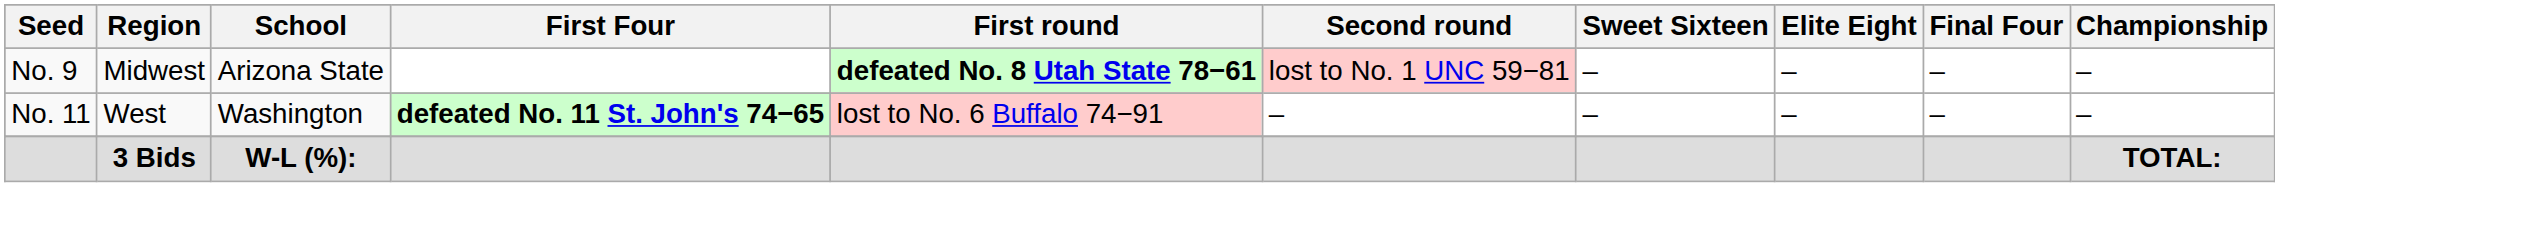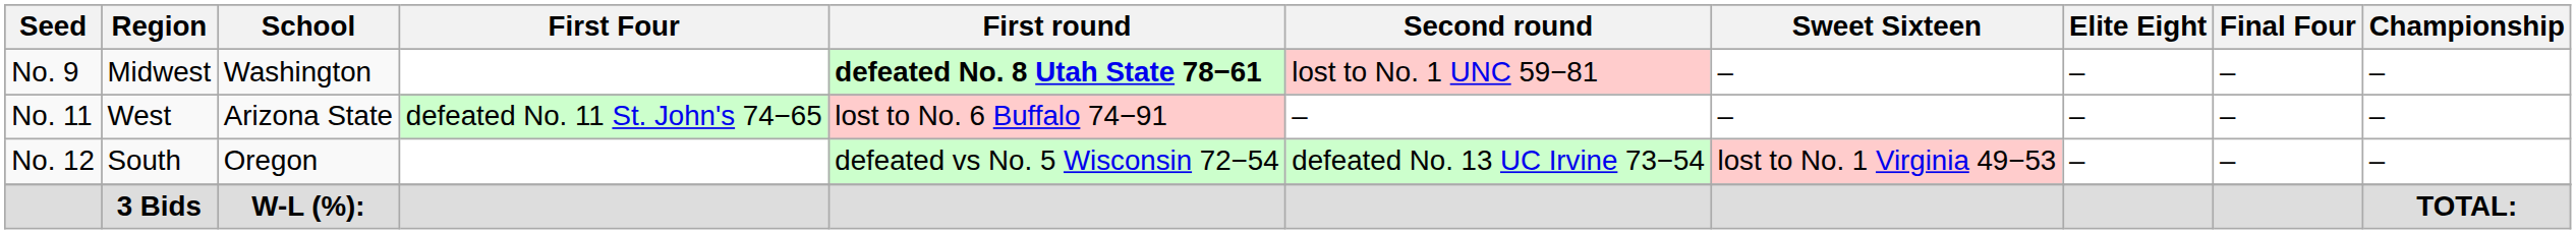 <table class="sortable wikitable" style="white-space:nowrap; font-size:100%;">
 <tr>
 <th>Seed</th>
 <th>Region</th>
 <th>School</th>
 <th>First Four</th>
 <th>First round</th>
 <th>Second round</th>
 <th>Sweet Sixteen</th>
 <th>Elite Eight</th>
 <th>Final Four</th>
 <th>Championship</th>
 </tr>
 <tr>
 <td>No. 9</td>
 <td>Midwest</td>
-<td>Arizona State</td>
+<td>Washington</td>
 <td style="background:#fff;"></td>
 <td style="background:#cfc;"><strong>defeated No. 8 <a href='#'>Utah State</a> 78−61</strong></td>
 <td style="background:#fcc;">lost to No. 1 <a href='#'>UNC</a> 59−81</td>
 <td style="background:#fff;">–</td>
 <td style="background:#fff;">–</td>
 <td style="background:#fff;">–</td>
 <td style="background:#fff;">–</td>
 </tr>
 <tr>
 <td>No. 11</td>
 <td>West</td>
-<td>Washington</td>
-<td style="background:#cfc;"><strong>defeated No. 11 <a href='#'>St. John's</a> 74−65</strong></td>
+<td>Arizona State</td>
+<td style="background:#cfc;">defeated No. 11 <a href='#'>St. John's</a> 74−65</td>
 <td style="background:#fcc;">lost to No. 6 <a href='#'>Buffalo</a> 74−91</td>
 <td style="background:#fff;">–</td>
 <td style="background:#fff;">–</td>
+<td style="background:#fff;">–</td>
+<td style="background:#fff;">–</td>
+<td style="background:#fff;">–</td>
+</tr>
+<tr>
+<td>No. 12</td>
+<td>South</td>
+<td>Oregon</td>
+<td style="background:#fff;"></td>
+<td style="background:#cfc;">defeated vs No. 5 <a href='#'>Wisconsin</a> 72−54</td>
+<td style="background:#cfc;">defeated No. 13 <a href='#'>UC Irvine</a> 73−54</td>
+<td style="background:#fcc;">lost to No. 1 <a href='#'>Virginia</a> 49−53</td>
 <td style="background:#fff;">–</td>
 <td style="background:#fff;">–</td>
 <td style="background:#fff;">–</td>
 </tr>
 <tr>
 </tr>
 <tr class="sortbottom" style="text-align:center; background:#ddd;">
 <td></td>
 <td><strong>3 Bids</strong></td>
 <td><strong>W-L (%):</strong></td>
 <td></td>
 <td></td>
 <td></td>
 <td></td>
 <td></td>
 <td></td>
 <td><strong>TOTAL:</strong> </td>
 </tr>
 </table>
